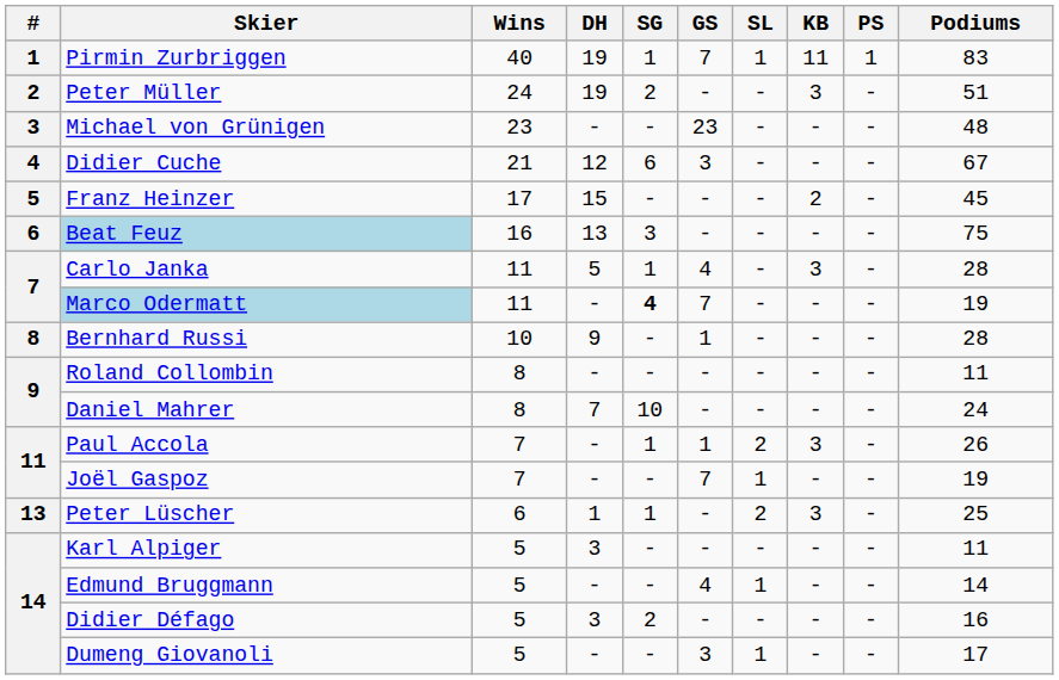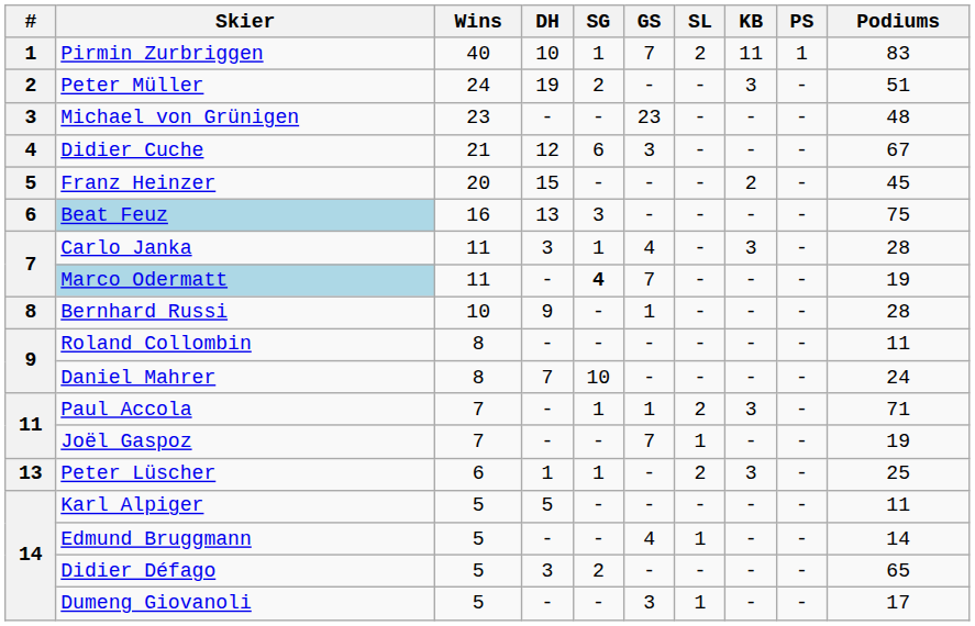 <table class="wikitable" width=50% style="font-size:100%; text-align:center;">
 <tr>
 <th>#</th>
 <th>Skier</th>
 <th>Wins</th>
 <th>DH</th>
 <th>SG</th>
 <th>GS</th>
 <th>SL</th>
 <th>KB</th>
 <th>PS</th>
 <th>Podiums</th>
 </tr>
 <tr>
 <th align=center>1</th>
 <td align=left><a href='#'>Pirmin Zurbriggen</a></td>
 <td align=center>40</td>
-<td align=center>19</td>
+<td align=center>10</td>
 <td align=center>1</td>
 <td align=center>7</td>
-<td align=center>1</td>
+<td align=center>2</td>
 <td align=center>11</td>
 <td align=center>1</td>
 <td align=center>83</td>
 </tr>
 <tr>
 <th align=center>2</th>
 <td align=left><a href='#'>Peter Müller</a></td>
 <td align=center>24</td>
 <td align=center>19</td>
 <td align=center>2</td>
 <td align=center>-</td>
 <td align=center>-</td>
 <td align=center>3</td>
 <td align=center>-</td>
 <td align=center>51</td>
 </tr>
 <tr>
 <th align=center>3</th>
 <td align=left><a href='#'>Michael von Grünigen</a></td>
 <td align=center>23</td>
 <td align=center>-</td>
 <td align=center>-</td>
 <td align=center>23</td>
 <td align=center>-</td>
 <td align=center>-</td>
 <td align=center>-</td>
 <td align=center>48</td>
 </tr>
 <tr>
 <th align=center>4</th>
 <td align=left><a href='#'>Didier Cuche</a></td>
 <td align=center>21</td>
 <td align=center>12</td>
 <td align=center>6</td>
 <td align=center>3</td>
 <td align=center>-</td>
 <td align=center>-</td>
 <td align=center>-</td>
 <td align=center>67</td>
 </tr>
 <tr>
 <th align=center>5</th>
 <td align=left><a href='#'>Franz Heinzer</a></td>
-<td align=center>17</td>
+<td align=center>20</td>
 <td align=center>15</td>
 <td align=center>-</td>
 <td align=center>-</td>
 <td align=center>-</td>
 <td align=center>2</td>
 <td align=center>-</td>
 <td align=center>45</td>
 </tr>
 <tr>
 <th align=center>6</th>
 <td align=left bgcolor=lightblue><a href='#'>Beat Feuz</a></td>
 <td align=center>16</td>
 <td align=center>13</td>
 <td align=center>3</td>
 <td align=center>-</td>
 <td align=center>-</td>
 <td align=center>-</td>
 <td align=center>-</td>
 <td align=center>75</td>
 </tr>
 <tr>
 <th rowspan=2 align=center>7</th>
 <td align=left><a href='#'>Carlo Janka</a></td>
 <td align=center>11</td>
-<td align=center>5</td>
+<td align=center>3</td>
 <td align=center>1</td>
 <td align=center>4</td>
 <td align=center>-</td>
 <td align=center>3</td>
 <td align=center>-</td>
 <td align=center>28</td>
 </tr>
 <tr>
 <td align=left bgcolor=lightblue><a href='#'>Marco Odermatt</a></td>
 <td align=center>11</td>
 <td align=center>-</td>
 <td align=center><strong>4</strong></td>
 <td align=center>7</td>
 <td align=center>-</td>
 <td align=center>-</td>
 <td align=center>-</td>
 <td align=center>19</td>
 </tr>
 <tr>
 <th align=center>8</th>
 <td align=left><a href='#'>Bernhard Russi</a></td>
 <td align=center>10</td>
 <td align=center>9</td>
 <td align=center>-</td>
 <td align=center>1</td>
 <td align=center>-</td>
 <td align=center>-</td>
 <td align=center>-</td>
 <td align=center>28</td>
 </tr>
 <tr>
 <th rowspan=2 align=center>9</th>
 <td align=left><a href='#'>Roland Collombin</a></td>
 <td align=center>8</td>
 <td align=center>-</td>
 <td align=center>-</td>
 <td align=center>-</td>
 <td align=center>-</td>
 <td align=center>-</td>
 <td align=center>-</td>
 <td align=center>11</td>
 </tr>
 <tr>
 <td align=left><a href='#'>Daniel Mahrer</a></td>
 <td align=center>8</td>
 <td align=center>7</td>
 <td align=center>10</td>
 <td align=center>-</td>
 <td align=center>-</td>
 <td align=center>-</td>
 <td align=center>-</td>
 <td align=center>24</td>
 </tr>
 <tr>
 <th rowspan=2 align=center>11</th>
 <td align=left><a href='#'>Paul Accola</a></td>
 <td align=center>7</td>
 <td align=center>-</td>
 <td align=center>1</td>
 <td align=center>1</td>
 <td align=center>2</td>
 <td align=center>3</td>
 <td align=center>-</td>
-<td align=center>26</td>
+<td align=center>71</td>
 </tr>
 <tr>
 <td align=left><a href='#'>Joël Gaspoz</a></td>
 <td align=center>7</td>
 <td align=center>-</td>
 <td align=center>-</td>
 <td align=center>7</td>
 <td align=center>1</td>
 <td align=center>-</td>
 <td align=center>-</td>
 <td align=center>19</td>
 </tr>
 <tr>
 <th align=center>13</th>
 <td align=left><a href='#'>Peter Lüscher</a></td>
 <td align=center>6</td>
 <td align=center>1</td>
 <td align=center>1</td>
 <td align=center>-</td>
 <td align=center>2</td>
 <td align=center>3</td>
 <td align=center>-</td>
 <td align=center>25</td>
 </tr>
 <tr>
 <th rowspan=5 align=center>14</th>
 <td align=left><a href='#'>Karl Alpiger</a></td>
 <td align=center>5</td>
-<td align=center>3</td>
+<td align=center>5</td>
 <td align=center>-</td>
 <td align=center>-</td>
 <td align=center>-</td>
 <td align=center>-</td>
 <td align=center>-</td>
 <td align=center>11</td>
 </tr>
 <tr>
 <td align=left><a href='#'>Edmund Bruggmann</a></td>
 <td align=center>5</td>
 <td align=center>-</td>
 <td align=center>-</td>
 <td align=center>4</td>
 <td align=center>1</td>
 <td align=center>-</td>
 <td align=center>-</td>
 <td align=center>14</td>
 </tr>
 <tr>
 <td align=left><a href='#'>Didier Défago</a></td>
 <td align=center>5</td>
 <td align=center>3</td>
 <td align=center>2</td>
 <td align=center>-</td>
 <td align=center>-</td>
 <td align=center>-</td>
 <td align=center>-</td>
-<td align=center>16</td>
+<td align=center>65</td>
 </tr>
 <tr>
 <td align=left><a href='#'>Dumeng Giovanoli</a></td>
 <td align=center>5</td>
 <td align=center>-</td>
 <td align=center>-</td>
 <td align=center>3</td>
 <td align=center>1</td>
 <td align=center>-</td>
 <td align=center>-</td>
 <td align=center>17</td>
 </tr>
 </table>
